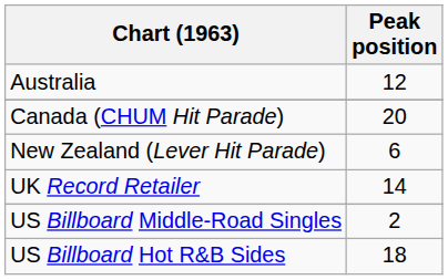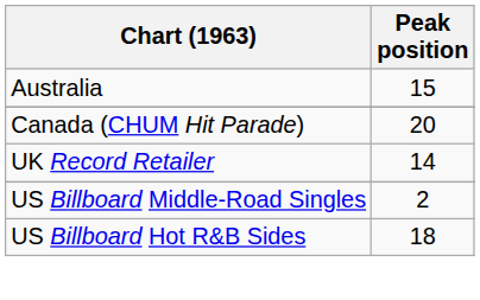 <table class="wikitable sortable plainrowheaders">
 <tr>
 <th>Chart (1963)</th>
 <th>Peak<br>position</th>
 </tr>
 <tr>
 <td>Australia</td>
-<td style="text-align:center;">12</td>
+<td style="text-align:center;">15</td>
 </tr>
 <tr>
 </tr>
 <tr>
 </tr>
 <tr>
 <td>Canada (<a href='#'>CHUM</a> <em>Hit Parade</em>)</td>
 <td style="text-align:center;">20</td>
-</tr>
-<tr>
-<td>New Zealand (<em>Lever Hit Parade</em>)</td>
-<td style="text-align:center;">6</td>
 </tr>
 <tr>
 <td>UK <em><a href='#'>Record Retailer</a> </em></td>
 <td align="center">14</td>
 </tr>
 <tr>
 </tr>
 <tr>
 <td>US <em><a href='#'>Billboard</a></em> <a href='#'>Middle-Road Singles</a></td>
 <td style="text-align:center;">2</td>
 </tr>
 <tr>
 <td>US <em><a href='#'>Billboard</a></em> <a href='#'>Hot R&B Sides</a></td>
 <td style="text-align:center;">18</td>
 </tr>
 </table>
